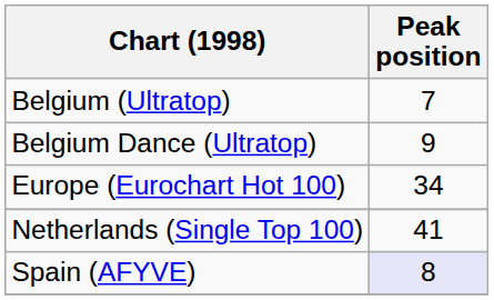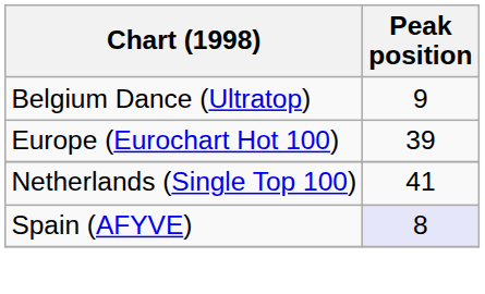 <table class="wikitable sortable">
 <tr>
 <th align="left">Chart (1998) </th>
 <th align="center">Peak<br>position</th>
-</tr>
-<tr>
-<td align="left">Belgium (<a href='#'>Ultratop</a>)</td>
-<td align="center">7</td>
 </tr>
 <tr>
 <td align="left">Belgium Dance (<a href='#'>Ultratop</a>)</td>
 <td align="center">9</td>
 </tr>
 <tr>
 <td align="left">Europe (<a href='#'>Eurochart Hot 100</a>)</td>
-<td align="center">34</td>
+<td align="center">39</td>
 </tr>
 <tr>
 </tr>
 <tr>
 <td align="left">Netherlands (<a href='#'>Single Top 100</a>)</td>
 <td align="center">41</td>
 </tr>
 <tr>
 <td align="left">Spain (<a href='#'>AFYVE</a>)</td>
 <td align="center" style="background: lavender;">8</td>
 </tr>
 <tr>
 </tr>
 </table>
